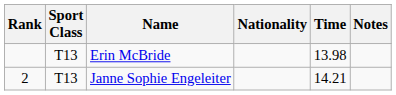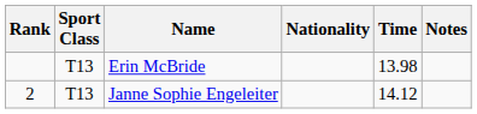 <table class="wikitable sortable" style="text-align:center">
 <tr>
 <th>Rank</th>
 <th>Sport<br>Class</th>
 <th>Name</th>
 <th>Nationality</th>
 <th>Time</th>
 <th>Notes</th>
 </tr>
 <tr>
 <td></td>
 <td>T13</td>
 <td align=left><a href='#'>Erin McBride</a></td>
 <td align=left></td>
 <td>13.98</td>
 <td></td>
 </tr>
 <tr>
 <td>2</td>
 <td>T13</td>
 <td align=left><a href='#'>Janne Sophie Engeleiter</a></td>
 <td align=left></td>
-<td>14.21</td>
+<td>14.12</td>
 <td></td>
 </tr>
 </table>
